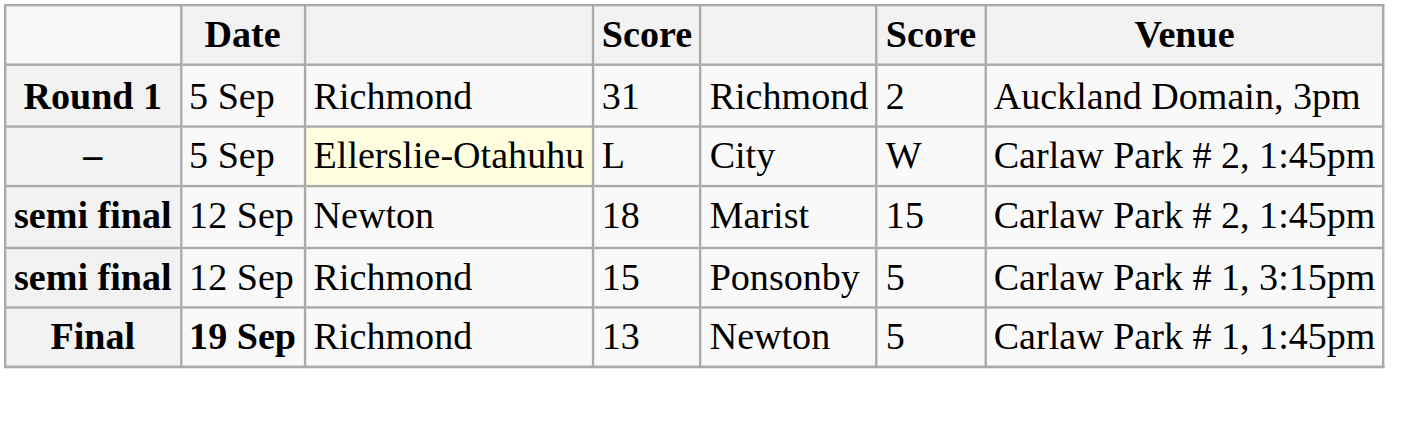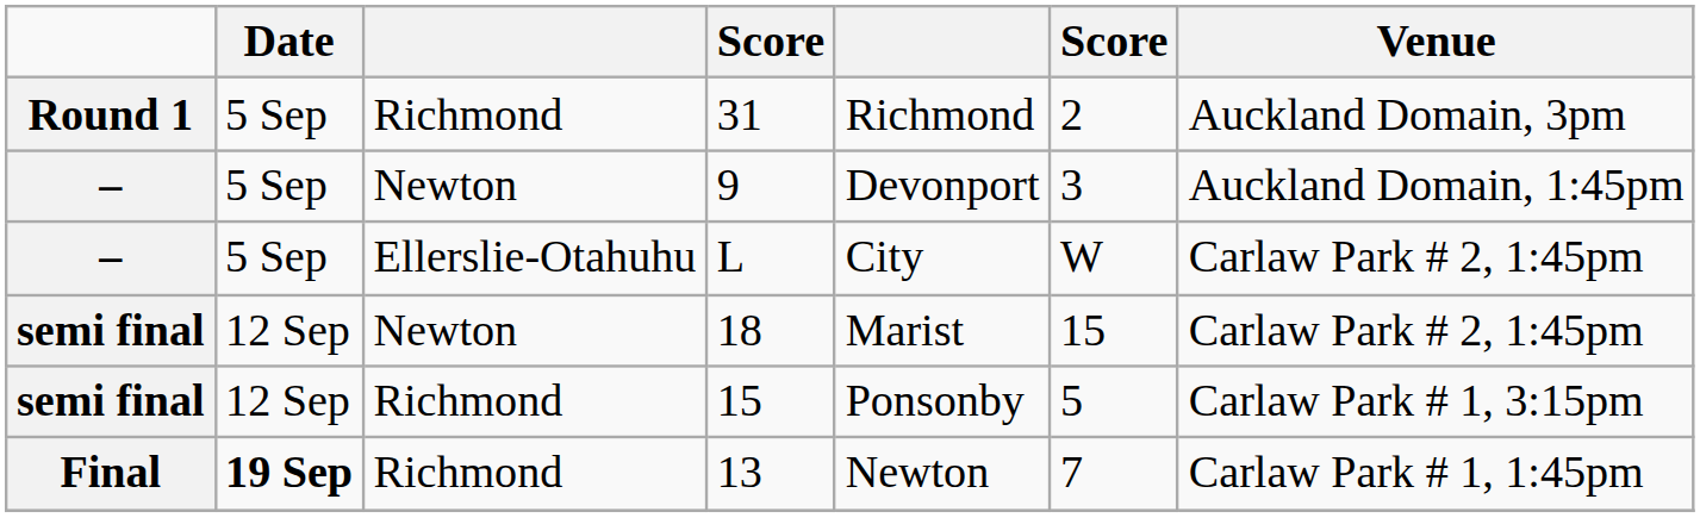 <table class="wikitable mw-collapsible">
 <tr>
 <td></td>
 <th scope="col">Date</th>
 <th scope="col"></th>
 <th scope="col">Score</th>
 <th scope="col"></th>
 <th scope="col">Score</th>
 <th scope="col">Venue</th>
 </tr>
 <tr>
 <th scope="row">Round 1</th>
 <td>5 Sep</td>
 <td>Richmond</td>
 <td>31</td>
 <td>Richmond</td>
 <td>2</td>
 <td>Auckland Domain, 3pm</td>
 </tr>
 <tr>
 <th scope="row">–</th>
 <td>5 Sep</td>
-<td style="background: lightyellow;">Ellerslie-Otahuhu</td>
+<td>Newton</td>
+<td>9</td>
+<td>Devonport</td>
+<td>3</td>
+<td>Auckland Domain, 1:45pm</td>
+</tr>
+<tr>
+<th scope="row">–</th>
+<td>5 Sep</td>
+<td>Ellerslie-Otahuhu</td>
 <td>L</td>
 <td>City</td>
 <td>W</td>
 <td>Carlaw Park # 2, 1:45pm</td>
 </tr>
 <tr>
 <th scope="row">semi final</th>
 <td>12 Sep</td>
 <td>Newton</td>
 <td>18</td>
 <td>Marist</td>
 <td>15</td>
 <td>Carlaw Park # 2, 1:45pm</td>
 </tr>
 <tr>
 <th scope="row">semi final</th>
 <td>12 Sep</td>
 <td>Richmond</td>
 <td>15</td>
 <td>Ponsonby</td>
 <td>5</td>
 <td>Carlaw Park # 1, 3:15pm</td>
 </tr>
 <tr>
 <th scope="row">Final</th>
 <td><strong>19 Sep</strong></td>
 <td>Richmond</td>
 <td>13</td>
 <td>Newton</td>
-<td>5</td>
+<td>7</td>
 <td>Carlaw Park # 1, 1:45pm</td>
 </tr>
 <tr>
 </tr>
 </table>
